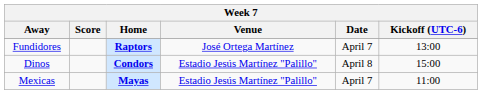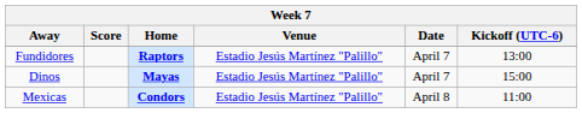 <table class="wikitable mw-collapsible mw-collapsed" style="width:80%;">
 <tr>
 <th colspan="8">Week 7</th>
 </tr>
 <tr>
 <th>Away</th>
 <th>Score</th>
 <th>Home</th>
 <th>Venue</th>
 <th>Date</th>
 <th>Kickoff (<a href='#'>UTC-6</a>)</th>
 </tr>
 <tr>
 </tr>
 <tr align="center">
 <td><a href='#'>Fundidores</a></td>
 <td></td>
 <td bgcolor="#D0E7FF"><strong><a href='#'>Raptors</a></strong></td>
-<td><a href='#'>José Ortega Martínez</a></td>
+<td><a href='#'>Estadio Jesús Martínez "Palillo"</a></td>
 <td>April 7</td>
 <td>13:00</td>
 </tr>
 <tr align="center">
 <td><a href='#'>Dinos</a></td>
 <td></td>
-<td bgcolor="#D0E7FF"><strong><a href='#'>Condors</a></strong></td>
+<td bgcolor="#D0E7FF"><strong><a href='#'>Mayas</a></strong></td>
 <td><a href='#'>Estadio Jesús Martínez "Palillo"</a></td>
-<td>April 8</td>
+<td>April 7</td>
 <td>15:00</td>
 </tr>
 <tr align="center">
 <td><a href='#'>Mexicas</a></td>
 <td></td>
-<td bgcolor="#D0E7FF"><strong><a href='#'>Mayas</a></strong></td>
+<td bgcolor="#D0E7FF"><strong><a href='#'>Condors</a></strong></td>
 <td><a href='#'>Estadio Jesús Martínez "Palillo"</a></td>
-<td>April 7</td>
+<td>April 8</td>
 <td>11:00</td>
 </tr>
 </table>
